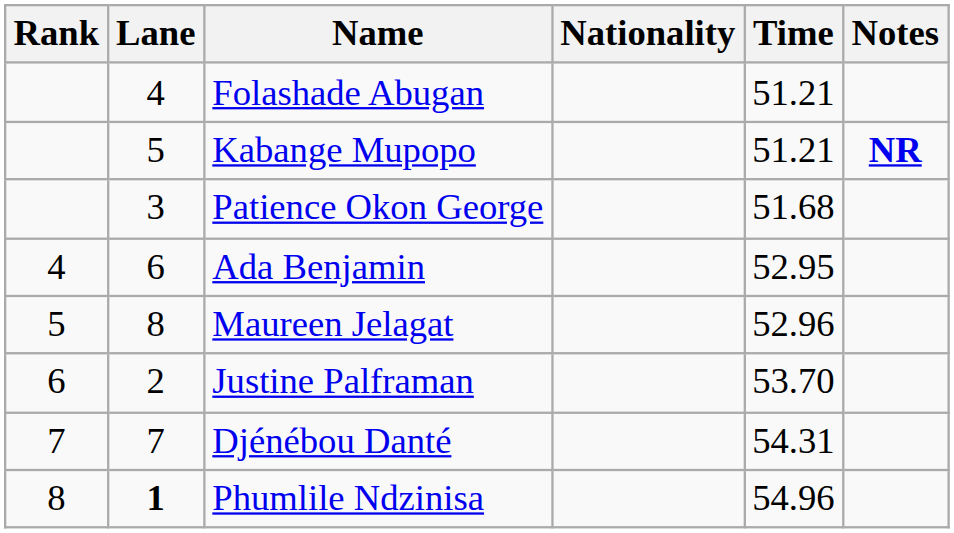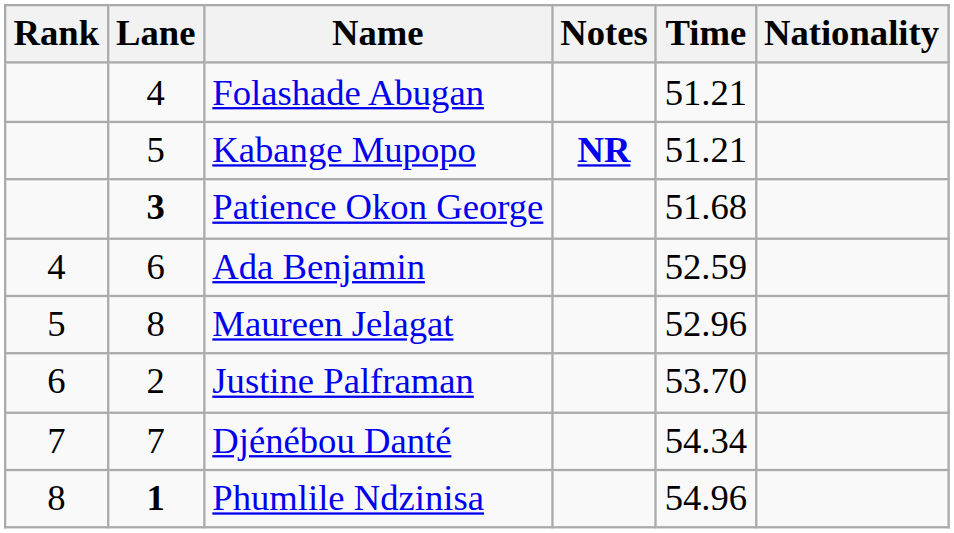 <table class="wikitable sortable" style="text-align:center">
 <tr>
 <th>Rank</th>
 <th>Lane</th>
 <th>Name</th>
+<th>Notes</th>
+<th>Time</th>
 <th>Nationality</th>
-<th>Time</th>
-<th>Notes</th>
 </tr>
 <tr>
 <td></td>
 <td>4</td>
 <td align=left><a href='#'>Folashade Abugan</a></td>
+<td></td>
+<td>51.21</td>
 <td align=left></td>
-<td>51.21</td>
-<td></td>
 </tr>
 <tr>
 <td></td>
 <td>5</td>
 <td align=left><a href='#'>Kabange Mupopo</a></td>
+<td><strong><a href='#'>NR</a></strong></td>
+<td>51.21</td>
 <td align=left></td>
-<td>51.21</td>
-<td><strong><a href='#'>NR</a></strong></td>
 </tr>
 <tr>
 <td></td>
-<td>3</td>
+<td><strong>3</strong></td>
 <td align=left><a href='#'>Patience Okon George</a></td>
+<td></td>
+<td>51.68</td>
 <td align=left></td>
-<td>51.68</td>
-<td></td>
 </tr>
 <tr>
 <td>4</td>
 <td>6</td>
 <td align=left><a href='#'>Ada Benjamin</a></td>
+<td></td>
+<td>52.59</td>
 <td align=left></td>
-<td>52.95</td>
-<td></td>
 </tr>
 <tr>
 <td>5</td>
 <td>8</td>
 <td align=left><a href='#'>Maureen Jelagat</a></td>
+<td></td>
+<td>52.96</td>
 <td align=left></td>
-<td>52.96</td>
-<td></td>
 </tr>
 <tr>
 <td>6</td>
 <td>2</td>
 <td align=left><a href='#'>Justine Palframan</a></td>
+<td></td>
+<td>53.70</td>
 <td align=left></td>
-<td>53.70</td>
-<td></td>
 </tr>
 <tr>
 <td>7</td>
 <td>7</td>
 <td align=left><a href='#'>Djénébou Danté</a></td>
+<td></td>
+<td>54.34</td>
 <td align=left></td>
-<td>54.31</td>
-<td></td>
 </tr>
 <tr>
 <td>8</td>
 <td><strong>1</strong></td>
 <td align=left><a href='#'>Phumlile Ndzinisa</a></td>
+<td></td>
+<td>54.96</td>
 <td align=left></td>
-<td>54.96</td>
-<td></td>
 </tr>
 </table>
